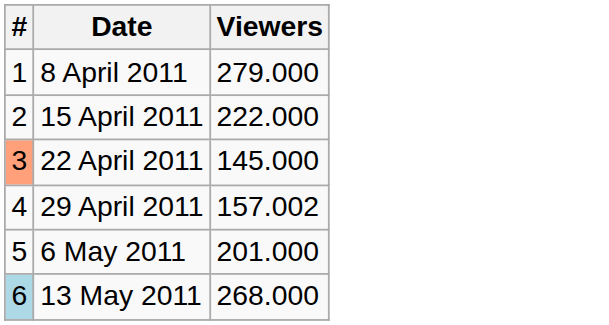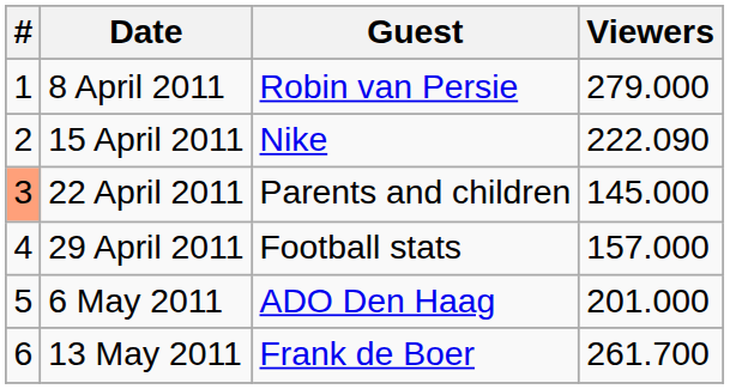 <table class="wikitable">
 <tr>
 <th>#</th>
 <th>Date</th>
+<th>Guest</th>
 <th>Viewers</th>
 </tr>
 <tr>
 <td>1</td>
 <td>8 April 2011</td>
+<td><a href='#'>Robin van Persie</a></td>
 <td>279.000</td>
 </tr>
 <tr>
 <td>2</td>
 <td>15 April 2011</td>
-<td>222.000</td>
+<td><a href='#'>Nike</a></td>
+<td>222.090</td>
 </tr>
 <tr>
 <td style="background: lightsalmon;">3</td>
 <td>22 April 2011</td>
+<td>Parents and children</td>
 <td>145.000</td>
 </tr>
 <tr>
 <td>4</td>
 <td>29 April 2011</td>
-<td>157.002</td>
+<td>Football stats</td>
+<td>157.000</td>
 </tr>
 <tr>
 <td>5</td>
 <td>6 May 2011</td>
+<td><a href='#'>ADO Den Haag</a></td>
 <td>201.000</td>
 </tr>
 <tr>
-<td style="background: lightblue;">6</td>
+<td>6</td>
 <td>13 May 2011</td>
-<td>268.000</td>
+<td><a href='#'>Frank de Boer</a></td>
+<td>261.700</td>
 </tr>
 </table>
